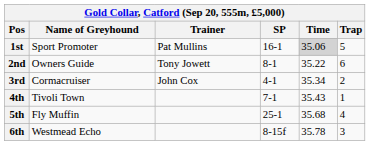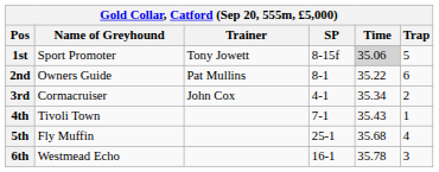 <table class="wikitable">
 <tr>
 <th colspan="6"><a href='#'>Gold Collar</a>, <a href='#'>Catford</a> (Sep 20, 555m, £5,000)</th>
 </tr>
 <tr>
 <th width=30>Pos</th>
 <th width=180>Name of Greyhound</th>
 <th width=150>Trainer</th>
 <th width=50>SP</th>
 <th width=50>Time</th>
 <th width=30>Trap</th>
 </tr>
 <tr>
 <th>1st</th>
 <td>Sport Promoter</td>
-<td>Pat Mullins</td>
-<td>16-1</td>
+<td>Tony Jowett</td>
+<td>8-15f</td>
 <td style="background: lightgrey;">35.06</td>
 <td>5</td>
 </tr>
 <tr>
 <th>2nd</th>
 <td>Owners Guide</td>
-<td>Tony Jowett</td>
+<td>Pat Mullins</td>
 <td>8-1</td>
 <td>35.22</td>
 <td>6</td>
 </tr>
 <tr>
 <th>3rd</th>
 <td>Cormacruiser</td>
 <td>John Cox</td>
 <td>4-1</td>
 <td>35.34</td>
 <td>2</td>
 </tr>
 <tr>
 <th>4th</th>
 <td>Tivoli Town</td>
 <td></td>
 <td>7-1</td>
 <td>35.43</td>
 <td>1</td>
 </tr>
 <tr>
 <th>5th</th>
 <td>Fly Muffin</td>
 <td></td>
 <td>25-1</td>
 <td>35.68</td>
 <td>4</td>
 </tr>
 <tr>
 <th>6th</th>
 <td>Westmead Echo</td>
 <td></td>
-<td>8-15f</td>
+<td>16-1</td>
 <td>35.78</td>
 <td>3</td>
 </tr>
 </table>
